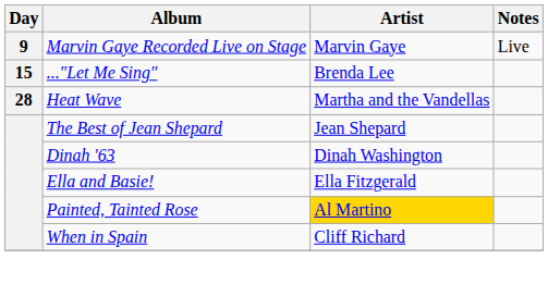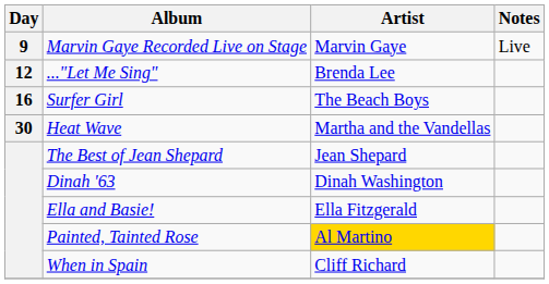 <table class="wikitable sortable">
 <tr>
 <th scope="col">Day</th>
 <th scope="col">Album</th>
 <th scope="col">Artist</th>
 <th scope="col" class="unsortable">Notes</th>
 </tr>
 <tr>
 <th scope="row">9</th>
 <td><em><a href='#'>Marvin Gaye Recorded Live on Stage</a></em></td>
 <td><a href='#'>Marvin Gaye</a></td>
 <td>Live</td>
 </tr>
 <tr>
-<th scope="row">15</th>
+<th scope="row">12</th>
 <td><em><a href='#'>..."Let Me Sing"</a></em></td>
 <td><a href='#'>Brenda Lee</a></td>
 <td></td>
 </tr>
 <tr>
-<th scope="row">28</th>
+<th scope="row">16</th>
+<td><em><a href='#'>Surfer Girl</a></em></td>
+<td><a href='#'>The Beach Boys</a></td>
+<td></td>
+</tr>
+<tr>
+<th scope="row">30</th>
 <td><em><a href='#'>Heat Wave</a></em></td>
 <td><a href='#'>Martha and the Vandellas</a></td>
 <td></td>
 </tr>
 <tr>
 <th scope="row" rowspan="5"></th>
 <td><em><a href='#'>The Best of Jean Shepard</a></em></td>
 <td><a href='#'>Jean Shepard</a></td>
 <td></td>
 </tr>
 <tr>
 <td><em><a href='#'>Dinah '63</a></em></td>
 <td><a href='#'>Dinah Washington</a></td>
 <td></td>
 </tr>
 <tr>
 <td><em><a href='#'>Ella and Basie!</a></em></td>
 <td><a href='#'>Ella Fitzgerald</a></td>
 <td></td>
 </tr>
 <tr>
 <td><em><a href='#'>Painted, Tainted Rose</a></em></td>
 <td style="background: gold;"><a href='#'>Al Martino</a></td>
 <td></td>
 </tr>
 <tr>
 <td><em><a href='#'>When in Spain</a></em></td>
 <td><a href='#'>Cliff Richard</a></td>
 <td></td>
 </tr>
 <tr>
 </tr>
 </table>
